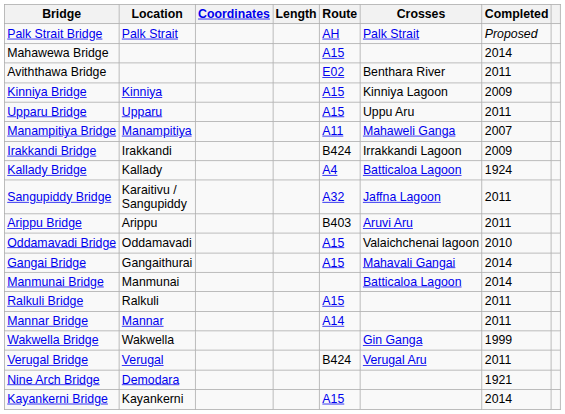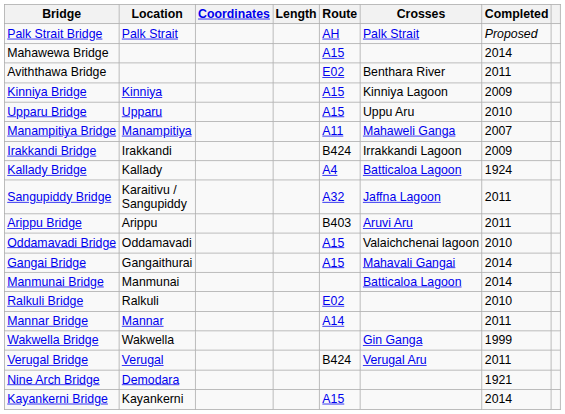 <table class="wikitable plainrowheaders sortable">
 <tr>
 <th scope="col">Bridge</th>
 <th scope="col">Location</th>
 <th scope="col" class="unsortable"><a href='#'>Coordinates</a></th>
 <th scope="col">Length</th>
 <th scope="col" class="unsortable">Route</th>
 <th scope="col">Crosses</th>
 <th scope="col">Completed</th>
 <th scope="col" class="unsortable"></th>
 </tr>
 <tr>
 <td><a href='#'>Palk Strait Bridge</a></td>
 <td><a href='#'>Palk Strait</a></td>
 <td></td>
 <td></td>
 <td><a href='#'>AH</a></td>
 <td><a href='#'>Palk Strait</a></td>
 <td><em>Proposed</em></td>
 <td> </td>
 </tr>
 <tr>
 <td>Mahawewa Bridge</td>
 <td Mahawewa></td>
 <td> </td>
 <td></td>
 <td><a href='#'>A15</a></td>
 <td> </td>
 <td>2014</td>
 <td></td>
 </tr>
 <tr>
 <td>Aviththawa Bridge</td>
 <td Aviththawa></td>
 <td> </td>
 <td></td>
 <td><a href='#'>E02</a></td>
 <td>Benthara River</td>
 <td>2011</td>
 <td></td>
 </tr>
 <tr>
 <td><a href='#'>Kinniya Bridge</a></td>
 <td><a href='#'>Kinniya</a></td>
 <td></td>
 <td></td>
 <td><a href='#'>A15</a></td>
 <td>Kinniya Lagoon</td>
 <td>2009</td>
 <td></td>
 </tr>
 <tr>
 <td><a href='#'>Upparu Bridge</a></td>
 <td><a href='#'>Upparu</a></td>
 <td></td>
 <td></td>
 <td><a href='#'>A15</a></td>
 <td>Uppu Aru</td>
-<td>2011</td>
+<td>2010</td>
 <td></td>
 </tr>
 <tr>
 <td><a href='#'>Manampitiya Bridge</a></td>
 <td><a href='#'>Manampitiya</a></td>
 <td></td>
 <td></td>
 <td><a href='#'>A11</a></td>
 <td><a href='#'>Mahaweli Ganga</a></td>
 <td>2007</td>
 <td> </td>
 </tr>
 <tr>
 <td><a href='#'>Irakkandi Bridge</a></td>
 <td>Irakkandi</td>
 <td></td>
 <td></td>
 <td>B424</td>
 <td>Irrakkandi Lagoon</td>
 <td>2009</td>
 <td> </td>
 </tr>
 <tr>
 <td><a href='#'>Kallady Bridge</a></td>
 <td>Kallady</td>
 <td></td>
 <td></td>
 <td><a href='#'>A4</a></td>
 <td><a href='#'>Batticaloa Lagoon</a></td>
 <td>1924</td>
 <td></td>
 </tr>
 <tr>
 <td><a href='#'>Sangupiddy Bridge</a></td>
 <td>Karaitivu /<br>Sangupiddy</td>
 <td></td>
 <td></td>
 <td><a href='#'>A32</a></td>
 <td><a href='#'>Jaffna Lagoon</a></td>
 <td>2011</td>
 <td></td>
 </tr>
 <tr>
 <td><a href='#'>Arippu Bridge</a></td>
 <td>Arippu</td>
 <td></td>
 <td></td>
 <td>B403</td>
 <td><a href='#'>Aruvi Aru</a></td>
 <td>2011</td>
 <td> </td>
 </tr>
 <tr>
 <td><a href='#'>Oddamavadi Bridge</a></td>
 <td>Oddamavadi</td>
 <td></td>
 <td></td>
 <td><a href='#'>A15</a></td>
 <td>Valaichchenai lagoon</td>
 <td>2010</td>
 <td></td>
 </tr>
 <tr>
 <td><a href='#'>Gangai Bridge</a></td>
 <td>Gangaithurai</td>
 <td></td>
 <td></td>
 <td><a href='#'>A15</a></td>
 <td><a href='#'>Mahavali Gangai</a></td>
 <td>2014</td>
 <td></td>
 </tr>
 <tr>
 <td><a href='#'>Manmunai Bridge</a></td>
 <td>Manmunai</td>
 <td></td>
 <td></td>
 <td> </td>
 <td><a href='#'>Batticaloa Lagoon</a></td>
 <td>2014</td>
 <td></td>
 </tr>
 <tr>
 <td><a href='#'>Ralkuli Bridge</a></td>
 <td>Ralkuli</td>
 <td></td>
 <td></td>
-<td><a href='#'>A15</a></td>
+<td><a href='#'>E02</a></td>
 <td> </td>
-<td>2011</td>
+<td>2010</td>
 <td></td>
 </tr>
 <tr>
 <td><a href='#'>Mannar Bridge</a></td>
 <td><a href='#'>Mannar</a></td>
 <td></td>
 <td></td>
 <td><a href='#'>A14</a></td>
 <td> </td>
 <td>2011</td>
 <td></td>
 </tr>
 <tr>
 <td><a href='#'>Wakwella Bridge</a></td>
 <td>Wakwella</td>
 <td></td>
 <td></td>
 <td> </td>
 <td><a href='#'>Gin Ganga</a></td>
 <td>1999</td>
 <td> </td>
 </tr>
 <tr>
 <td><a href='#'>Verugal Bridge</a></td>
 <td><a href='#'>Verugal</a></td>
 <td></td>
 <td></td>
 <td>B424</td>
 <td><a href='#'>Verugal Aru</a></td>
 <td>2011</td>
 <td></td>
 </tr>
 <tr>
 <td><a href='#'>Nine Arch Bridge</a></td>
 <td><a href='#'>Demodara</a></td>
 <td></td>
 <td> </td>
 <td> </td>
 <td> </td>
 <td>1921</td>
 <td> </td>
 </tr>
 <tr>
 <td><a href='#'>Kayankerni Bridge</a></td>
 <td>Kayankerni</td>
 <td></td>
 <td></td>
 <td><a href='#'>A15</a></td>
 <td> </td>
 <td>2014</td>
 <td></td>
 </tr>
 </table>
